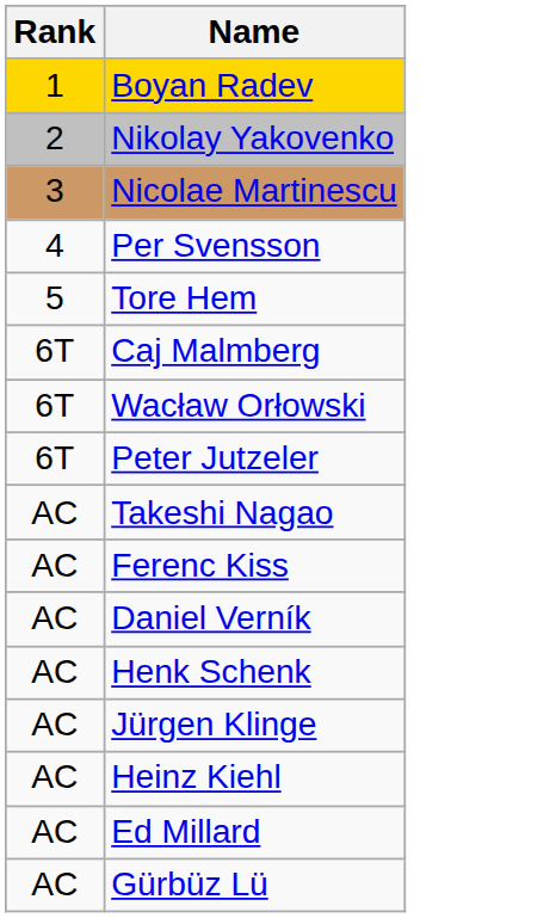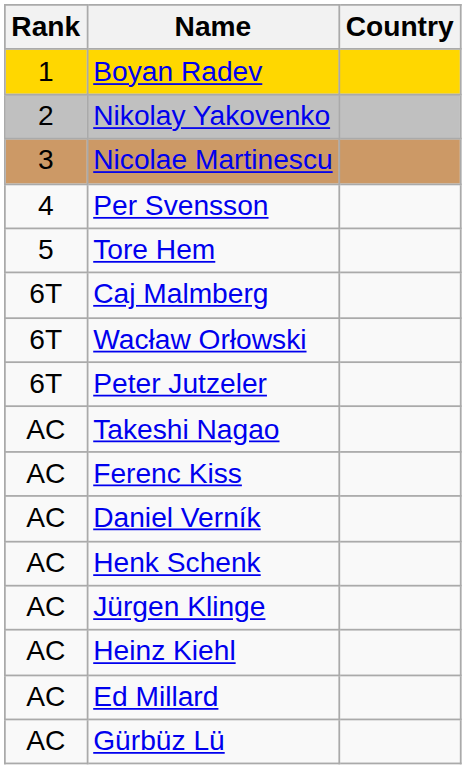 <table class="wikitable sortable" style="text-align:center">
 <tr>
 <th>Rank</th>
 <th>Name</th>
+<th>Country</th>
 </tr>
 <tr style="background:gold;">
 <td>1</td>
 <td style="text-align:left;"><a href='#'>Boyan Radev</a></td>
+<td style="text-align:left;"></td>
 </tr>
 <tr style="background:silver;">
 <td>2</td>
 <td style="text-align:left;"><a href='#'>Nikolay Yakovenko</a></td>
+<td style="text-align:left;"></td>
 </tr>
 <tr style="background:#c96;">
 <td>3</td>
 <td style="text-align:left;"><a href='#'>Nicolae Martinescu</a></td>
+<td style="text-align:left;"></td>
 </tr>
 <tr>
 <td>4</td>
 <td style="text-align:left;"><a href='#'>Per Svensson</a></td>
+<td style="text-align:left;"></td>
 </tr>
 <tr>
 <td>5</td>
 <td style="text-align:left;"><a href='#'>Tore Hem</a></td>
+<td style="text-align:left;"></td>
 </tr>
 <tr>
 <td>6T</td>
 <td style="text-align:left;"><a href='#'>Caj Malmberg</a></td>
+<td style="text-align:left;"></td>
 </tr>
 <tr>
 <td>6T</td>
 <td style="text-align:left;"><a href='#'>Wacław Orłowski</a></td>
+<td style="text-align:left;"></td>
 </tr>
 <tr>
 <td>6T</td>
 <td style="text-align:left;"><a href='#'>Peter Jutzeler</a></td>
+<td style="text-align:left;"></td>
 </tr>
 <tr>
 <td>AC</td>
 <td style="text-align:left;"><a href='#'>Takeshi Nagao</a></td>
+<td style="text-align:left;"></td>
 </tr>
 <tr>
 <td>AC</td>
 <td style="text-align:left;"><a href='#'>Ferenc Kiss</a></td>
+<td style="text-align:left;"></td>
 </tr>
 <tr>
 <td>AC</td>
 <td style="text-align:left;"><a href='#'>Daniel Verník</a></td>
+<td style="text-align:left;"></td>
 </tr>
 <tr>
 <td>AC</td>
 <td style="text-align:left;"><a href='#'>Henk Schenk</a></td>
+<td style="text-align:left;"></td>
 </tr>
 <tr>
 <td>AC</td>
 <td style="text-align:left;"><a href='#'>Jürgen Klinge</a></td>
+<td style="text-align:left;"></td>
 </tr>
 <tr>
 <td>AC</td>
 <td style="text-align:left;"><a href='#'>Heinz Kiehl</a></td>
+<td style="text-align:left;"></td>
 </tr>
 <tr>
 <td>AC</td>
 <td style="text-align:left;"><a href='#'>Ed Millard</a></td>
+<td style="text-align:left;"></td>
 </tr>
 <tr>
 <td>AC</td>
 <td style="text-align:left;"><a href='#'>Gürbüz Lü</a></td>
+<td style="text-align:left;"></td>
 </tr>
 </table>
